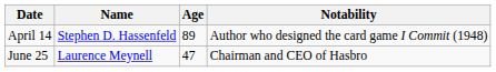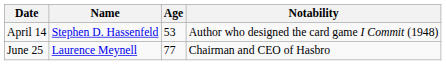 <table class="wikitable">
 <tr>
 <th>Date</th>
 <th>Name</th>
 <th>Age</th>
 <th>Notability</th>
 </tr>
 <tr>
 <td>April 14</td>
 <td><a href='#'>Stephen D. Hassenfeld</a></td>
-<td>89</td>
+<td>53</td>
 <td>Author who designed the card game <em>I Commit</em> (1948)</td>
 </tr>
 <tr>
 <td>June 25</td>
 <td><a href='#'>Laurence Meynell</a></td>
-<td>47</td>
+<td>77</td>
 <td>Chairman and CEO of Hasbro</td>
 </tr>
 </table>
